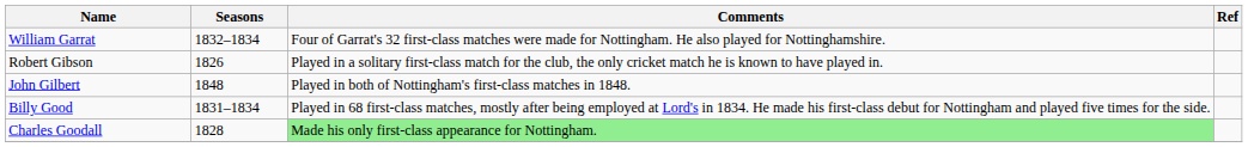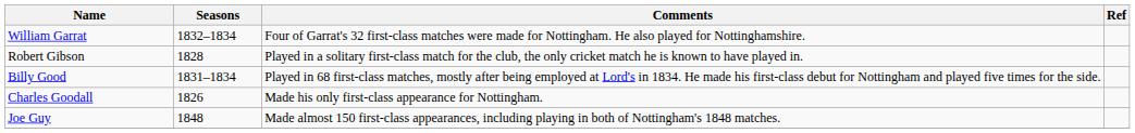 <table class="wikitable">
 <tr>
 <th style="width:200px">Name</th>
 <th style="width: 100px">Seasons</th>
 <th>Comments</th>
 <th>Ref</th>
 </tr>
 <tr>
 <td><a href='#'>William Garrat</a></td>
 <td>1832–1834</td>
 <td>Four of Garrat's 32 first-class matches were made for Nottingham. He also played for Nottinghamshire.</td>
 <td></td>
 </tr>
 <tr>
 <td>Robert Gibson</td>
-<td>1826</td>
+<td>1828</td>
 <td>Played in a solitary first-class match for the club, the only cricket match he is known to have played in.</td>
-<td></td>
-</tr>
-<tr>
-<td><a href='#'>John Gilbert</a></td>
-<td>1848</td>
-<td>Played in both of Nottingham's first-class matches in 1848.</td>
 <td></td>
 </tr>
 <tr>
 <td><a href='#'>Billy Good</a></td>
 <td>1831–1834</td>
 <td>Played in 68 first-class matches, mostly after being employed at <a href='#'>Lord's</a> in 1834. He made his first-class debut for Nottingham and played five times for the side.</td>
 <td></td>
 </tr>
 <tr>
 <td><a href='#'>Charles Goodall</a></td>
-<td>1828</td>
-<td style="background: lightgreen;">Made his only first-class appearance for Nottingham.</td>
+<td>1826</td>
+<td>Made his only first-class appearance for Nottingham.</td>
+<td></td>
+</tr>
+<tr>
+<td><a href='#'>Joe Guy</a></td>
+<td>1848</td>
+<td>Made almost 150 first-class appearances, including playing in both of Nottingham's 1848 matches.</td>
 <td></td>
 </tr>
 <tr>
 </tr>
 </table>
